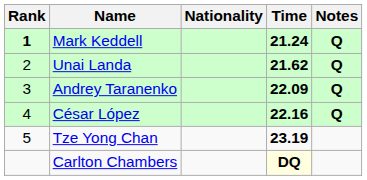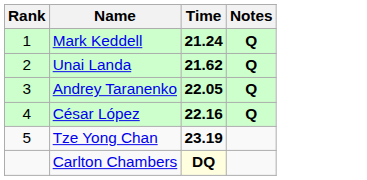 <table class="wikitable sortable" style="text-align:center">
 <tr>
 <th>Rank</th>
 <th>Name</th>
-<th>Nationality</th>
 <th>Time</th>
 <th>Notes</th>
 </tr>
 <tr bgcolor=ccffcc>
-<td><strong>1</strong></td>
+<td>1</td>
 <td align=left><a href='#'>Mark Keddell</a></td>
-<td align=left></td>
 <td><strong>21.24</strong></td>
 <td><strong>Q</strong></td>
 </tr>
 <tr bgcolor=ccffcc>
 <td>2</td>
 <td align=left><a href='#'>Unai Landa</a></td>
-<td align=left></td>
 <td><strong>21.62</strong></td>
 <td><strong>Q</strong></td>
 </tr>
 <tr bgcolor=ccffcc>
 <td>3</td>
 <td align=left><a href='#'>Andrey Taranenko</a></td>
-<td align=left></td>
-<td><strong>22.09</strong></td>
+<td><strong>22.05</strong></td>
 <td><strong>Q</strong></td>
 </tr>
 <tr bgcolor=ccffcc>
 <td>4</td>
 <td align=left><a href='#'>César López</a></td>
-<td align=left></td>
 <td><strong>22.16</strong></td>
 <td><strong>Q</strong></td>
 </tr>
 <tr>
 <td>5</td>
 <td align=left><a href='#'>Tze Yong Chan</a></td>
-<td align=left></td>
 <td><strong>23.19</strong></td>
 <td></td>
 </tr>
 <tr>
 <td></td>
 <td align=left><a href='#'>Carlton Chambers</a></td>
-<td align=left></td>
 <td style="background: lightyellow;"><strong>DQ</strong></td>
 <td></td>
 </tr>
 </table>
